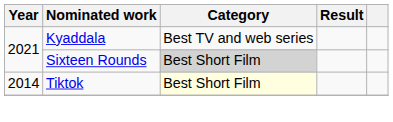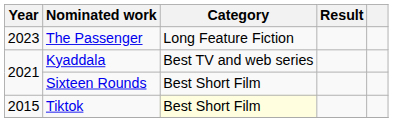 <table class="wikitable sortable">
 <tr>
 <th>Year</th>
 <th>Nominated work</th>
 <th>Category</th>
 <th>Result</th>
 <th scope="col" style="width:1em;"></th>
+</tr>
+<tr>
+<td>2023</td>
+<td><a href='#'>The Passenger</a></td>
+<td>Long Feature Fiction</td>
+<td></td>
+<td></td>
 </tr>
 <tr>
 <td rowspan="2">2021</td>
 <td><a href='#'>Kyaddala</a></td>
 <td>Best TV and web series</td>
 <td></td>
 <td></td>
 </tr>
 <tr>
 <td><a href='#'>Sixteen Rounds</a></td>
-<td style="background: lightgrey;">Best Short Film</td>
+<td>Best Short Film</td>
 <td></td>
 </tr>
 <tr>
-<td>2014</td>
+<td>2015</td>
 <td><a href='#'>Tiktok</a></td>
 <td style="background: lightyellow;">Best Short Film</td>
 <td></td>
 <td></td>
 </tr>
 <tr>
 </tr>
 </table>
